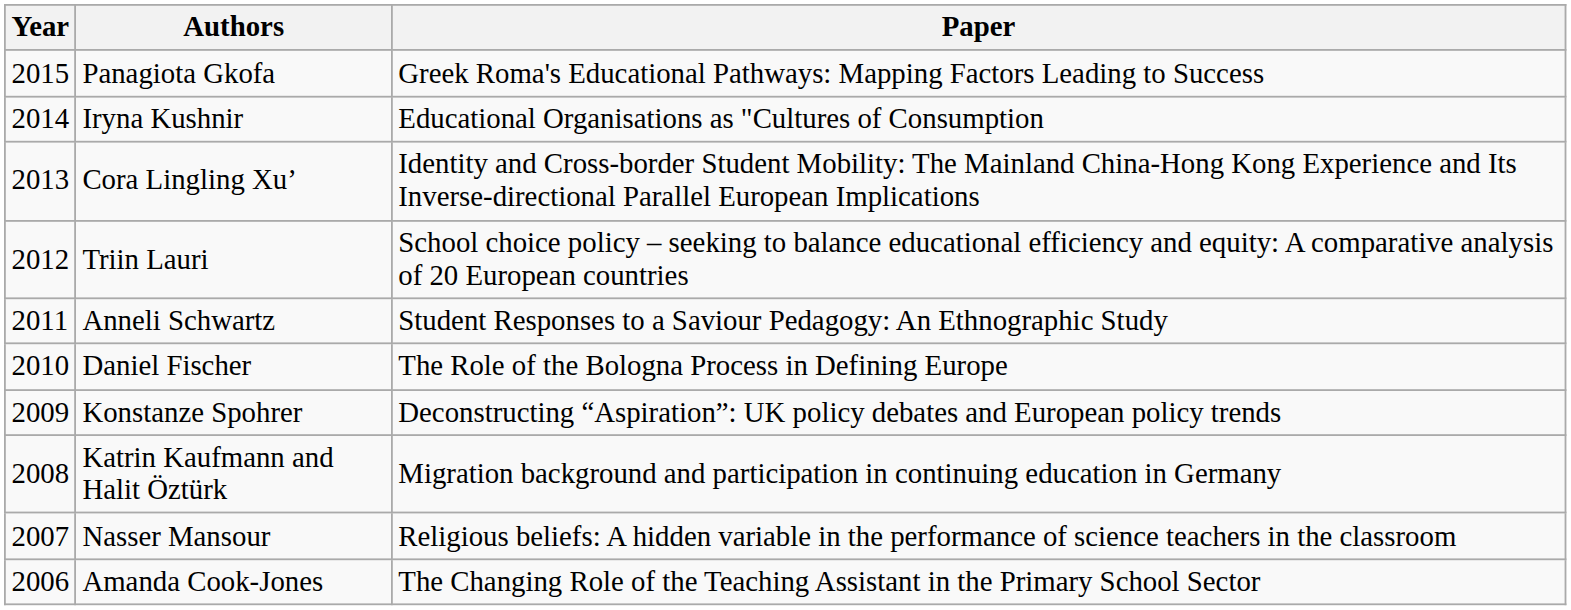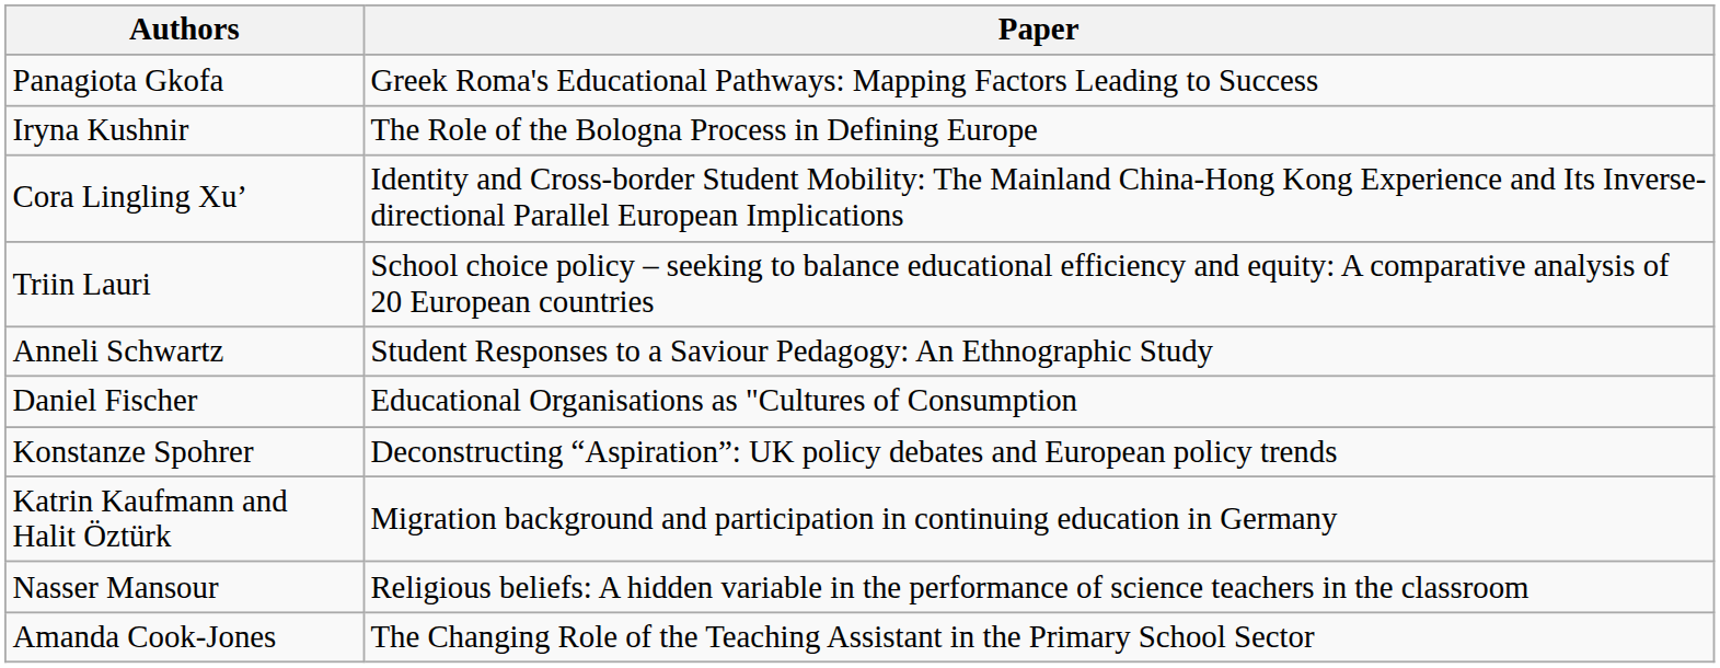 <table class="wikitable">
 <tr>
-<th>Year</th>
 <th>Authors</th>
 <th>Paper</th>
 </tr>
 <tr>
-<td>2015</td>
 <td>Panagiota Gkofa</td>
 <td>Greek Roma's Educational Pathways: Mapping Factors Leading to Success</td>
 </tr>
 <tr>
-<td>2014</td>
 <td>Iryna Kushnir</td>
-<td>Educational Organisations as "Cultures of Consumption</td>
+<td>The Role of the Bologna Process in Defining Europe</td>
 </tr>
 <tr>
-<td>2013</td>
 <td>Cora Lingling Xu’</td>
 <td>Identity and Cross-border Student Mobility: The Mainland China-Hong Kong Experience and Its Inverse-directional Parallel European Implications</td>
 </tr>
 <tr>
-<td>2012</td>
 <td>Triin Lauri</td>
 <td>School choice policy – seeking to balance educational efficiency and equity: A comparative analysis of 20 European countries</td>
 </tr>
 <tr>
-<td>2011</td>
 <td>Anneli Schwartz</td>
 <td>Student Responses to a Saviour Pedagogy: An Ethnographic Study</td>
 </tr>
 <tr>
-<td>2010</td>
 <td>Daniel Fischer</td>
-<td>The Role of the Bologna Process in Defining Europe</td>
+<td>Educational Organisations as "Cultures of Consumption</td>
 </tr>
 <tr>
-<td>2009</td>
 <td>Konstanze Spohrer</td>
 <td>Deconstructing “Aspiration”: UK policy debates and European policy trends</td>
 </tr>
 <tr>
-<td>2008</td>
 <td>Katrin Kaufmann and Halit Öztürk</td>
 <td>Migration background and participation in continuing education in Germany</td>
 </tr>
 <tr>
-<td>2007</td>
 <td>Nasser Mansour</td>
 <td>Religious beliefs: A hidden variable in the performance of science teachers in the classroom</td>
 </tr>
 <tr>
-<td>2006</td>
 <td>Amanda Cook-Jones</td>
 <td>The Changing Role of the Teaching Assistant in the Primary School Sector</td>
 </tr>
 </table>
